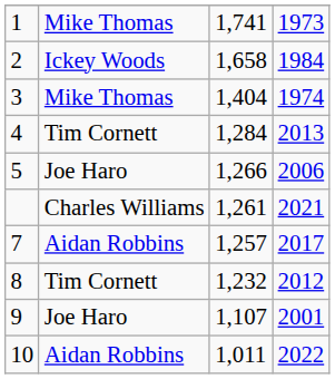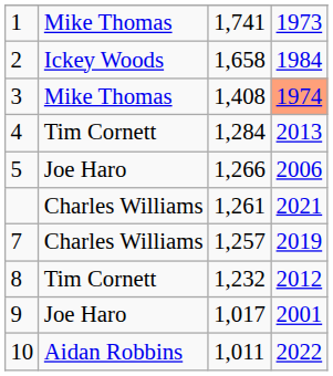 <table class="wikitable">
 <tr>
 </tr>
 <tr>
 <td>1</td>
 <td><a href='#'>Mike Thomas</a></td>
 <td>1,741</td>
 <td><a href='#'>1973</a></td>
 </tr>
 <tr>
 <td>2</td>
 <td><a href='#'>Ickey Woods</a></td>
 <td>1,658</td>
 <td><a href='#'>1984</a></td>
 </tr>
 <tr>
 <td>3</td>
 <td><a href='#'>Mike Thomas</a></td>
-<td>1,404</td>
-<td><a href='#'>1974</a></td>
+<td>1,408</td>
+<td style="background: lightsalmon;"><a href='#'>1974</a></td>
 </tr>
 <tr>
 <td>4</td>
 <td>Tim Cornett</td>
 <td>1,284</td>
 <td><a href='#'>2013</a></td>
 </tr>
 <tr>
 <td>5</td>
 <td>Joe Haro</td>
 <td>1,266</td>
 <td><a href='#'>2006</a></td>
 </tr>
 <tr>
 <td></td>
 <td>Charles Williams</td>
 <td>1,261</td>
 <td><a href='#'>2021</a></td>
 </tr>
 <tr>
 <td>7</td>
-<td><a href='#'>Aidan Robbins</a></td>
+<td>Charles Williams</td>
 <td>1,257</td>
-<td><a href='#'>2017</a></td>
+<td><a href='#'>2019</a></td>
 </tr>
 <tr>
 <td>8</td>
 <td>Tim Cornett</td>
 <td>1,232</td>
 <td><a href='#'>2012</a></td>
 </tr>
 <tr>
 <td>9</td>
 <td>Joe Haro</td>
-<td>1,107</td>
+<td>1,017</td>
 <td><a href='#'>2001</a></td>
 </tr>
 <tr>
 <td>10</td>
 <td><a href='#'>Aidan Robbins</a></td>
 <td>1,011</td>
 <td><a href='#'>2022</a></td>
 </tr>
 </table>
